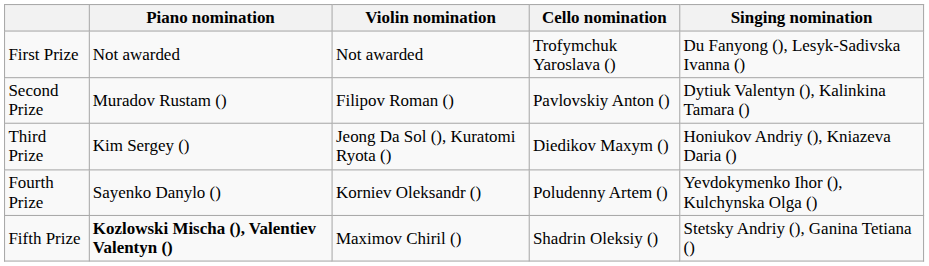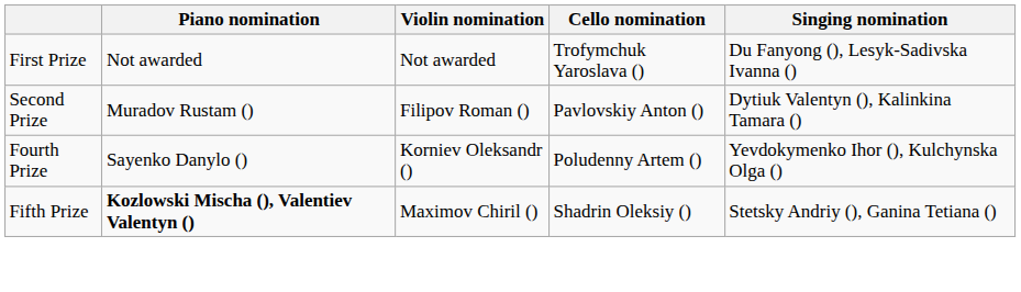 <table class="wikitable">
 <tr>
 <th></th>
 <th><strong>Piano nomination</strong></th>
 <th>Violin nomination</th>
 <th>Cello nomination</th>
 <th>Singing nomination</th>
 </tr>
 <tr>
 <td>First Prize</td>
 <td>Not awarded</td>
 <td>Not awarded</td>
 <td>Trofymchuk Yaroslava ()</td>
 <td>Du Fanyong (), Lesyk-Sadivska Ivanna ()</td>
 </tr>
 <tr>
 <td>Second Prize</td>
 <td>Muradov Rustam ()</td>
 <td>Filipov Roman ()</td>
 <td>Pavlovskiy Anton ()</td>
 <td>Dytiuk Valentyn (), Kalinkina Tamara ()</td>
 </tr>
 <tr>
-<td>Third Prize</td>
-<td>Kim Sergey ()</td>
-<td>Jeong Da Sol (),  Kuratomi Ryota ()</td>
-<td>Diedikov Maxym ()</td>
-<td>Honiukov Andriy (), Kniazeva Daria ()</td>
-</tr>
-<tr>
 <td>Fourth Prize</td>
 <td>Sayenko Danylo ()</td>
 <td>Korniev Oleksandr ()</td>
 <td>Poludenny Artem ()</td>
 <td>Yevdokymenko Ihor (), Kulchynska Olga ()</td>
 </tr>
 <tr>
 <td>Fifth Prize</td>
 <td><strong>Kozlowski Mischa (),  Valentiev Valentyn ()</strong></td>
 <td>Maximov Chiril ()</td>
 <td>Shadrin Oleksiy ()</td>
 <td>Stetsky Andriy (), Ganina Tetiana ()</td>
 </tr>
 </table>
